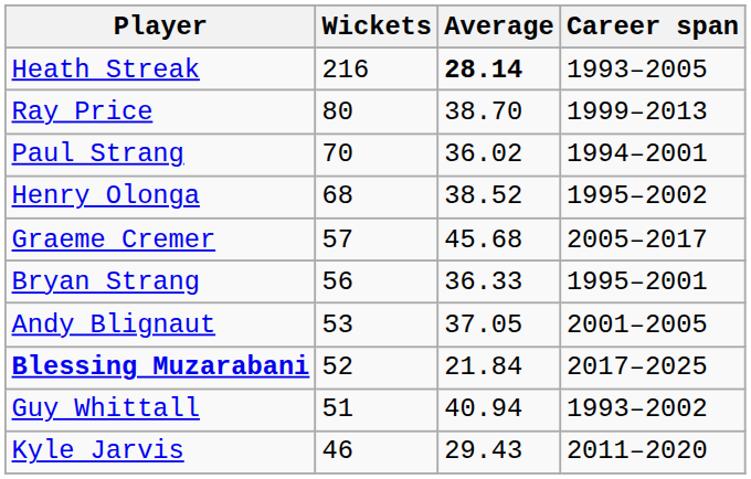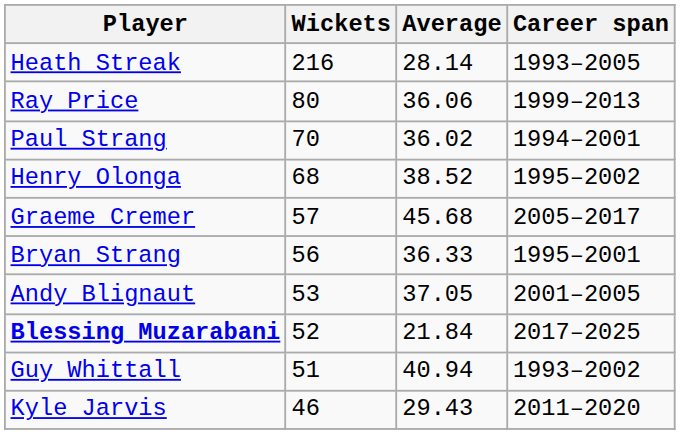 <table class="wikitable">
 <tr>
 <th>Player</th>
 <th>Wickets</th>
 <th>Average</th>
 <th>Career span</th>
 </tr>
 <tr>
 <td><a href='#'>Heath Streak</a></td>
 <td>216</td>
-<td><strong>28.14</strong></td>
+<td>28.14</td>
 <td>1993–2005</td>
 </tr>
 <tr>
 <td><a href='#'>Ray Price</a></td>
 <td>80</td>
-<td>38.70</td>
+<td>36.06</td>
 <td>1999–2013</td>
 </tr>
 <tr>
 <td><a href='#'>Paul Strang</a></td>
 <td>70</td>
 <td>36.02</td>
 <td>1994–2001</td>
 </tr>
 <tr>
 <td><a href='#'>Henry Olonga</a></td>
 <td>68</td>
 <td>38.52</td>
 <td>1995–2002</td>
 </tr>
 <tr>
 <td><a href='#'>Graeme Cremer</a></td>
 <td>57</td>
 <td>45.68</td>
 <td>2005–2017</td>
 </tr>
 <tr>
 <td><a href='#'>Bryan Strang</a></td>
 <td>56</td>
 <td>36.33</td>
 <td>1995–2001</td>
 </tr>
 <tr>
 <td><a href='#'>Andy Blignaut</a></td>
 <td>53</td>
 <td>37.05</td>
 <td>2001–2005</td>
 </tr>
 <tr>
 <td><strong><a href='#'>Blessing Muzarabani</a></strong></td>
 <td>52</td>
 <td>21.84</td>
 <td>2017–2025</td>
 </tr>
 <tr>
 <td><a href='#'>Guy Whittall</a></td>
 <td>51</td>
 <td>40.94</td>
 <td>1993–2002</td>
 </tr>
 <tr>
 <td><a href='#'>Kyle Jarvis</a></td>
 <td>46</td>
 <td>29.43</td>
 <td>2011–2020</td>
 </tr>
 </table>
